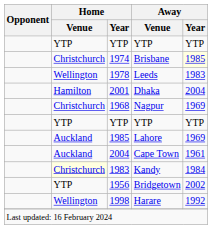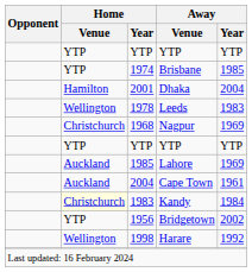 <table class="wikitable plainrowheaders sortable">
 <tr>
 <th rowspan="2">Opponent</th>
 <th colspan="2">Home</th>
 <th colspan="2">Away</th>
 </tr>
 <tr>
 <th>Venue</th>
 <th>Year</th>
 <th>Venue</th>
 <th>Year</th>
 </tr>
 <tr>
 <td></td>
 <td>YTP</td>
 <td>YTP</td>
 <td>YTP</td>
 <td>YTP</td>
 </tr>
 <tr>
 <td></td>
-<td><a href='#'>Christchurch</a></td>
+<td>YTP</td>
 <td><a href='#'>1974</a></td>
 <td><a href='#'>Brisbane</a></td>
-<td style="background: lightyellow;"><a href='#'>1985</a></td>
+<td><a href='#'>1985</a></td>
+</tr>
+<tr>
+<td></td>
+<td><a href='#'>Hamilton</a></td>
+<td><a href='#'>2001</a></td>
+<td><a href='#'>Dhaka</a></td>
+<td><a href='#'>2004</a></td>
 </tr>
 <tr>
 <td></td>
 <td><a href='#'>Wellington</a></td>
 <td><a href='#'>1978</a></td>
 <td><a href='#'>Leeds</a></td>
 <td><a href='#'>1983</a></td>
-</tr>
-<tr>
-<td></td>
-<td><a href='#'>Hamilton</a></td>
-<td><a href='#'>2001</a></td>
-<td><a href='#'>Dhaka</a></td>
-<td><a href='#'>2004</a></td>
 </tr>
 <tr>
 <td></td>
 <td><a href='#'>Christchurch</a></td>
 <td><a href='#'>1968</a></td>
 <td><a href='#'>Nagpur</a></td>
 <td><a href='#'>1969</a></td>
 </tr>
 <tr>
 <td></td>
 <td>YTP</td>
 <td>YTP</td>
 <td>YTP</td>
 <td>YTP</td>
 </tr>
 <tr>
 <td></td>
 <td><a href='#'>Auckland</a></td>
 <td><a href='#'>1985</a></td>
 <td><a href='#'>Lahore</a></td>
 <td><a href='#'>1969</a></td>
 </tr>
 <tr>
 <td></td>
 <td><a href='#'>Auckland</a></td>
 <td><a href='#'>2004</a></td>
 <td><a href='#'>Cape Town</a></td>
 <td><a href='#'>1961</a></td>
 </tr>
 <tr>
 <td></td>
 <td style="background: lightyellow;"><a href='#'>Christchurch</a></td>
 <td><a href='#'>1983</a></td>
 <td><a href='#'>Kandy</a></td>
 <td><a href='#'>1984</a></td>
 </tr>
 <tr>
 <td></td>
 <td>YTP</td>
 <td><a href='#'>1956</a></td>
 <td><a href='#'>Bridgetown</a></td>
 <td><a href='#'>2002</a></td>
 </tr>
 <tr>
 <td></td>
 <td><a href='#'>Wellington</a></td>
 <td><a href='#'>1998</a></td>
 <td><a href='#'>Harare</a></td>
 <td><a href='#'>1992</a></td>
 </tr>
 <tr>
 </tr>
 <tr class=sortbottom>
 <td colspan=5><small>Last updated: 16 February 2024</small></td>
 </tr>
 </table>
